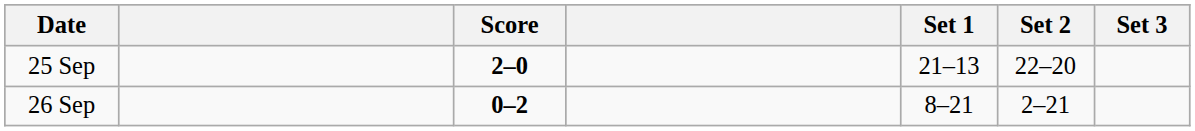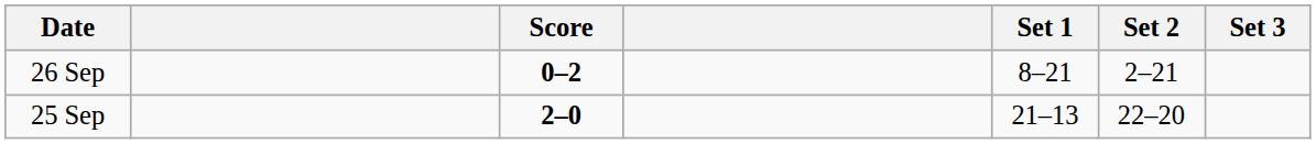 <table class="wikitable" style="text-align: center; font-size:90% ">
 <tr>
 <th width="60">Date</th>
 <th align="right" width="190"></th>
 <th width="60">Score</th>
 <th align="left" width="190"></th>
 <th width="50">Set 1</th>
 <th width="50">Set 2</th>
 <th width="50">Set 3</th>
 </tr>
 <tr>
+<td>26 Sep</td>
+<td align=right></td>
+<td align=center><strong>0–2</strong></td>
+<td align=left><strong></strong></td>
+<td>8–21</td>
+<td>2–21</td>
+<td></td>
+</tr>
+<tr>
 <td>25 Sep</td>
 <td align=right><strong></strong></td>
 <td align=center><strong>2–0</strong></td>
 <td align=left></td>
 <td>21–13</td>
 <td>22–20</td>
 <td></td>
 </tr>
-<tr>
-<td>26 Sep</td>
-<td align=right></td>
-<td align=center><strong>0–2</strong></td>
-<td align=left><strong></strong></td>
-<td>8–21</td>
-<td>2–21</td>
-<td></td>
-</tr>
 </table>
